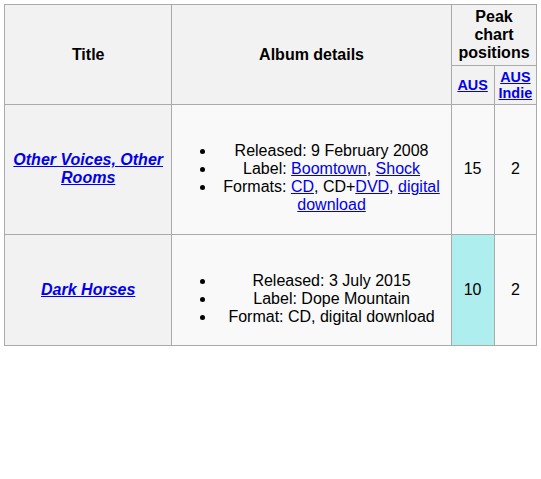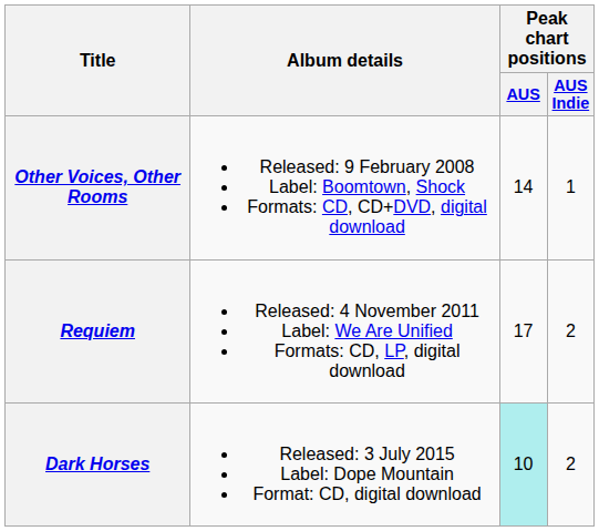 <table class="wikitable plainrowheaders" style="text-align:center;">
 <tr>
 <th scope="col" rowspan="2" style="width:10em;">Title</th>
 <th scope="col" rowspan="2" style="width:17em;">Album details</th>
 <th scope="col" colspan="2">Peak chart positions</th>
 </tr>
 <tr>
 <th scope="col" style="width:2.5em;font-size:90%;"><a href='#'>AUS</a><br></th>
 <th scope="col" style="width:2.5em;font-size:90%;"><a href='#'>AUS<br>Indie</a><br></th>
 </tr>
 <tr>
 <th scope="row"><em><a href='#'>Other Voices, Other Rooms</a></em></th>
 <td><br><ul><li>Released: 9 February 2008</li><li>Label: <a href='#'>Boomtown</a>, <a href='#'>Shock</a></li><li>Formats: <a href='#'>CD</a>, CD+<a href='#'>DVD</a>, <a href='#'>digital download</a></li></ul></td>
-<td>15</td>
+<td>14</td>
+<td>1</td>
+</tr>
+<tr>
+<th scope="row"><em><a href='#'>Requiem</a></em></th>
+<td><br><ul><li>Released: 4 November 2011</li><li>Label: <a href='#'>We Are Unified</a></li><li>Formats: CD, <a href='#'>LP</a>, digital download</li></ul></td>
+<td>17</td>
 <td>2</td>
 </tr>
 <tr>
 <th scope="row"><em><a href='#'>Dark Horses</a></em></th>
 <td><br><ul><li>Released: 3 July 2015</li><li>Label: Dope Mountain</li><li>Format: CD, digital download</li></ul></td>
 <td style="background: paleturquoise;">10</td>
 <td>2</td>
 </tr>
 </table>
